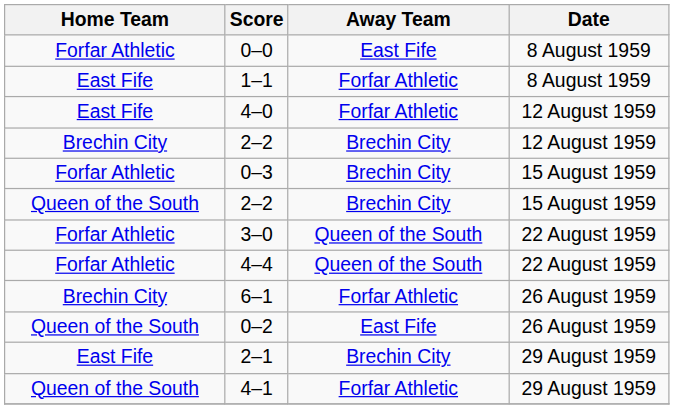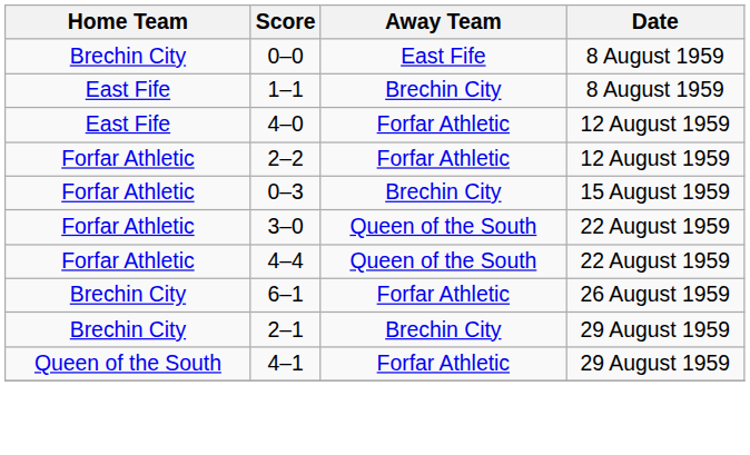 <table class="wikitable" style="text-align:center;">
 <tr>
 <th width=175>Home Team</th>
 <th width=20>Score</th>
 <th width=175>Away Team</th>
 <th width= 125>Date</th>
 </tr>
 <tr>
-<td><a href='#'>Forfar Athletic</a></td>
+<td><a href='#'>Brechin City</a></td>
 <td>0–0</td>
 <td><a href='#'>East Fife</a></td>
 <td>8 August 1959</td>
 </tr>
 <tr>
 <td><a href='#'>East Fife</a></td>
 <td>1–1</td>
-<td><a href='#'>Forfar Athletic</a></td>
+<td><a href='#'>Brechin City</a></td>
 <td>8 August 1959</td>
 </tr>
 <tr>
 <td><a href='#'>East Fife</a></td>
 <td>4–0</td>
 <td><a href='#'>Forfar Athletic</a></td>
 <td>12 August 1959</td>
 </tr>
 <tr>
-<td><a href='#'>Brechin City</a></td>
+<td><a href='#'>Forfar Athletic</a></td>
 <td>2–2</td>
-<td><a href='#'>Brechin City</a></td>
+<td><a href='#'>Forfar Athletic</a></td>
 <td>12 August 1959</td>
 </tr>
 <tr>
 <td><a href='#'>Forfar Athletic</a></td>
 <td>0–3</td>
-<td><a href='#'>Brechin City</a></td>
-<td>15 August 1959</td>
-</tr>
-<tr>
-<td><a href='#'>Queen of the South</a></td>
-<td>2–2</td>
 <td><a href='#'>Brechin City</a></td>
 <td>15 August 1959</td>
 </tr>
 <tr>
 <td><a href='#'>Forfar Athletic</a></td>
 <td>3–0</td>
 <td><a href='#'>Queen of the South</a></td>
 <td>22 August 1959</td>
 </tr>
 <tr>
 <td><a href='#'>Forfar Athletic</a></td>
 <td>4–4</td>
 <td><a href='#'>Queen of the South</a></td>
 <td>22 August 1959</td>
 </tr>
 <tr>
 <td><a href='#'>Brechin City</a></td>
 <td>6–1</td>
 <td><a href='#'>Forfar Athletic</a></td>
 <td>26 August 1959</td>
 </tr>
 <tr>
-<td><a href='#'>Queen of the South</a></td>
-<td>0–2</td>
-<td><a href='#'>East Fife</a></td>
-<td>26 August 1959</td>
-</tr>
-<tr>
-<td><a href='#'>East Fife</a></td>
+<td><a href='#'>Brechin City</a></td>
 <td>2–1</td>
 <td><a href='#'>Brechin City</a></td>
 <td>29 August 1959</td>
 </tr>
 <tr>
 <td><a href='#'>Queen of the South</a></td>
 <td>4–1</td>
 <td><a href='#'>Forfar Athletic</a></td>
 <td>29 August 1959</td>
 </tr>
 <tr>
 </tr>
 </table>
